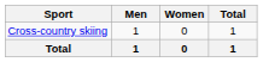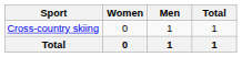 <table class="wikitable" style="text-align:center; font-size: 95%">
 <tr>
 <th width=140>Sport</th>
+<th width=60>Women</th>
 <th width=60>Men</th>
-<th width=60>Women</th>
 <th width=60>Total</th>
 </tr>
 <tr>
 <td align=left><a href='#'>Cross-country skiing</a></td>
+<td>0</td>
 <td>1</td>
-<td>0</td>
 <td>1</td>
 </tr>
 <tr>
 <th>Total</th>
+<th>0</th>
 <th>1</th>
-<th>0</th>
 <th>1</th>
 </tr>
 </table>
